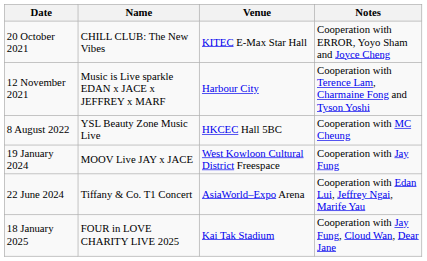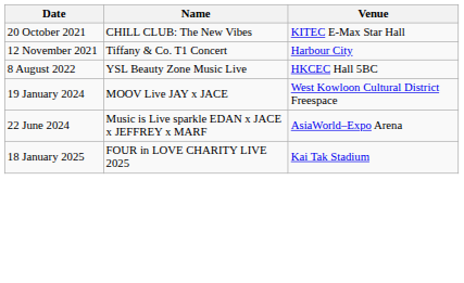 <table class="wikitable" style="width:100%">
 <tr>
 <th style="width:150px"><strong>Date</strong></th>
 <th style="width:310px"><strong>Name</strong></th>
 <th style="width:280px">Venue</th>
-<th style="width:250px">Notes</th>
 </tr>
 <tr>
 <td>20 October 2021</td>
 <td>CHILL CLUB: The New Vibes</td>
 <td><a href='#'>KITEC</a> E-Max Star Hall</td>
-<td>Cooperation with ERROR, Yoyo Sham and <a href='#'>Joyce Cheng</a></td>
 </tr>
 <tr>
 <td>12 November 2021</td>
-<td>Music is Live sparkle EDAN x JACE x JEFFREY x MARF</td>
+<td>Tiffany & Co. T1 Concert</td>
 <td><a href='#'>Harbour City</a></td>
-<td>Cooperation with <a href='#'>Terence Lam</a>, <a href='#'>Charmaine Fong</a> and <a href='#'>Tyson Yoshi</a></td>
 </tr>
 <tr>
 <td>8 August 2022</td>
 <td>YSL Beauty Zone Music Live</td>
 <td><a href='#'>HKCEC</a> Hall 5BC</td>
-<td>Cooperation with <a href='#'>MC Cheung</a></td>
 </tr>
 <tr>
 <td>19 January 2024</td>
 <td>MOOV Live JAY x JACE</td>
 <td><a href='#'>West Kowloon Cultural District</a> Freespace</td>
-<td>Cooperation with <a href='#'>Jay Fung</a></td>
 </tr>
 <tr>
 <td>22 June 2024</td>
-<td>Tiffany & Co. T1 Concert</td>
+<td>Music is Live sparkle EDAN x JACE x JEFFREY x MARF</td>
 <td><a href='#'>AsiaWorld–Expo</a> Arena</td>
-<td>Cooperation with <a href='#'>Edan Lui</a>, <a href='#'>Jeffrey Ngai</a>, <a href='#'>Marife Yau</a></td>
 </tr>
 <tr>
 <td>18 January 2025</td>
 <td>FOUR in LOVE CHARITY LIVE 2025</td>
 <td><a href='#'>Kai Tak Stadium</a></td>
-<td>Cooperation with <a href='#'>Jay Fung</a>, <a href='#'>Cloud Wan</a>, <a href='#'>Dear Jane</a></td>
 </tr>
 </table>
